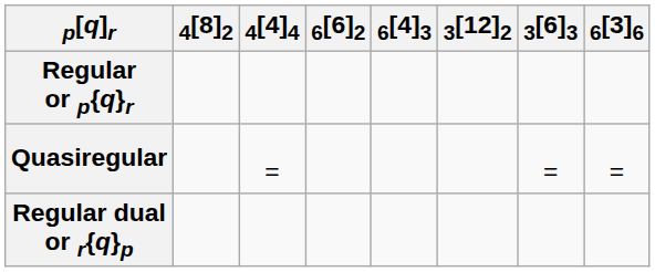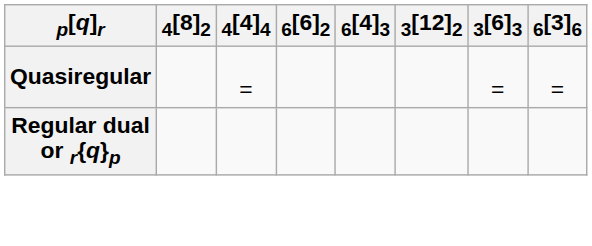 <table class=wikitable>
 <tr>
 <th><sub><em>p</em></sub>[<em>q</em>]<sub><em>r</em></sub></th>
 <th><sub>4</sub>[8]<sub>2</sub></th>
 <th><sub>4</sub>[4]<sub>4</sub></th>
 <th><sub>6</sub>[6]<sub>2</sub></th>
 <th><sub>6</sub>[4]<sub>3</sub></th>
 <th><sub>3</sub>[12]<sub>2</sub></th>
 <th><sub>3</sub>[6]<sub>3</sub></th>
 <th><sub>6</sub>[3]<sub>6</sub></th>
-</tr>
-<tr align=center>
-<th>Regular<br> or <sub><em>p</em></sub>{<em>q</em>}<sub><em>r</em></sub></th>
-<td><br></td>
-<td><br></td>
-<td><br></td>
-<td><br></td>
-<td><br></td>
-<td><br></td>
-<td><br></td>
 </tr>
 <tr align=center>
 <th>Quasiregular<br></th>
 <td><br></td>
 <td><br> = </td>
 <td><br></td>
 <td><br></td>
 <td><br></td>
 <td><br> = </td>
 <td><br> = </td>
 </tr>
 <tr align=center>
 <th>Regular dual<br> or <sub><em>r</em></sub>{<em>q</em>}<sub><em>p</em></sub></th>
 <td><br></td>
 <td><br></td>
 <td><br></td>
 <td><br></td>
 <td><br></td>
 <td><br></td>
 <td><br></td>
 </tr>
 </table>
